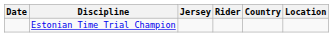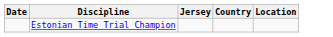 <table class="wikitable">
 <tr>
 <th>Date</th>
 <th>Discipline</th>
 <th>Jersey</th>
-<th>Rider</th>
 <th>Country</th>
 <th>Location</th>
 </tr>
 <tr>
 <td></td>
 <td><a href='#'>Estonian Time Trial Champion</a></td>
 <td></td>
 <td></td>
 <td></td>
-<td></td>
 </tr>
 </table>
